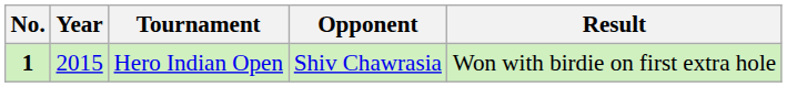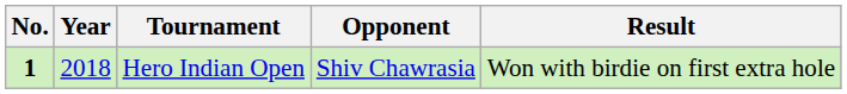 <table class="wikitable" style="font-size:95%;">
 <tr>
 <th>No.</th>
 <th>Year</th>
 <th>Tournament</th>
 <th>Opponent</th>
 <th>Result</th>
 </tr>
 <tr style="background:#D0F0C0;">
 <td align=center><strong>1</strong></td>
-<td><a href='#'>2015</a></td>
+<td><a href='#'>2018</a></td>
 <td><a href='#'>Hero Indian Open</a></td>
 <td> <a href='#'>Shiv Chawrasia</a></td>
 <td>Won with birdie on first extra hole</td>
 </tr>
 </table>
